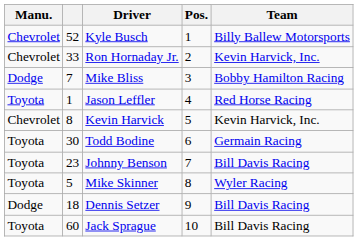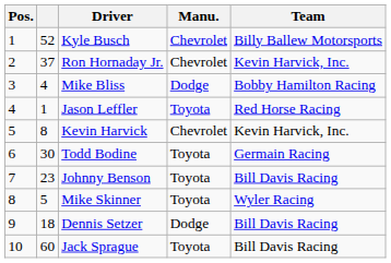 <table class="wikitable">
 <tr>
-<th>Manu.</th>
+<th>Pos.</th>
 <th></th>
 <th>Driver</th>
-<th>Pos.</th>
+<th>Manu.</th>
 <th>Team</th>
 </tr>
 <tr>
-<td><a href='#'>Chevrolet</a></td>
+<td>1</td>
 <td>52</td>
 <td><a href='#'>Kyle Busch</a></td>
-<td>1</td>
+<td><a href='#'>Chevrolet</a></td>
 <td><a href='#'>Billy Ballew Motorsports</a></td>
 </tr>
 <tr>
+<td>2</td>
+<td>37</td>
+<td><a href='#'>Ron Hornaday Jr.</a></td>
 <td>Chevrolet</td>
-<td>33</td>
-<td><a href='#'>Ron Hornaday Jr.</a></td>
-<td>2</td>
 <td><a href='#'>Kevin Harvick, Inc.</a></td>
 </tr>
 <tr>
+<td>3</td>
+<td>4</td>
+<td><a href='#'>Mike Bliss</a></td>
 <td><a href='#'>Dodge</a></td>
-<td>7</td>
-<td><a href='#'>Mike Bliss</a></td>
-<td>3</td>
 <td><a href='#'>Bobby Hamilton Racing</a></td>
 </tr>
 <tr>
-<td><a href='#'>Toyota</a></td>
+<td>4</td>
 <td>1</td>
 <td><a href='#'>Jason Leffler</a></td>
-<td>4</td>
+<td><a href='#'>Toyota</a></td>
 <td><a href='#'>Red Horse Racing</a></td>
 </tr>
 <tr>
-<td>Chevrolet</td>
+<td>5</td>
 <td>8</td>
 <td><a href='#'>Kevin Harvick</a></td>
-<td>5</td>
+<td>Chevrolet</td>
 <td>Kevin Harvick, Inc.</td>
 </tr>
 <tr>
-<td>Toyota</td>
+<td>6</td>
 <td>30</td>
 <td><a href='#'>Todd Bodine</a></td>
-<td>6</td>
+<td>Toyota</td>
 <td><a href='#'>Germain Racing</a></td>
 </tr>
 <tr>
-<td>Toyota</td>
+<td>7</td>
 <td>23</td>
 <td><a href='#'>Johnny Benson</a></td>
-<td>7</td>
+<td>Toyota</td>
 <td><a href='#'>Bill Davis Racing</a></td>
 </tr>
 <tr>
-<td>Toyota</td>
+<td>8</td>
 <td>5</td>
 <td><a href='#'>Mike Skinner</a></td>
-<td>8</td>
+<td>Toyota</td>
 <td><a href='#'>Wyler Racing</a></td>
 </tr>
 <tr>
-<td>Dodge</td>
+<td>9</td>
 <td>18</td>
 <td><a href='#'>Dennis Setzer</a></td>
-<td>9</td>
+<td>Dodge</td>
 <td><a href='#'>Bill Davis Racing</a></td>
 </tr>
 <tr>
-<td>Toyota</td>
+<td>10</td>
 <td>60</td>
 <td><a href='#'>Jack Sprague</a></td>
-<td>10</td>
+<td>Toyota</td>
 <td>Bill Davis Racing</td>
 </tr>
 </table>
